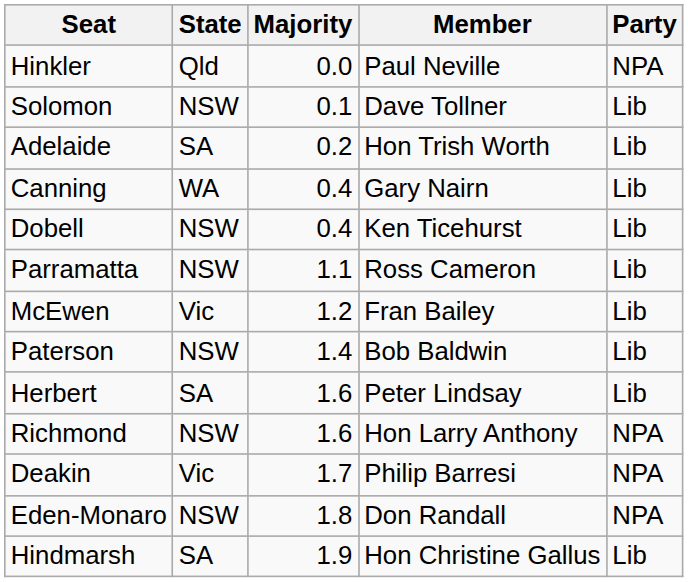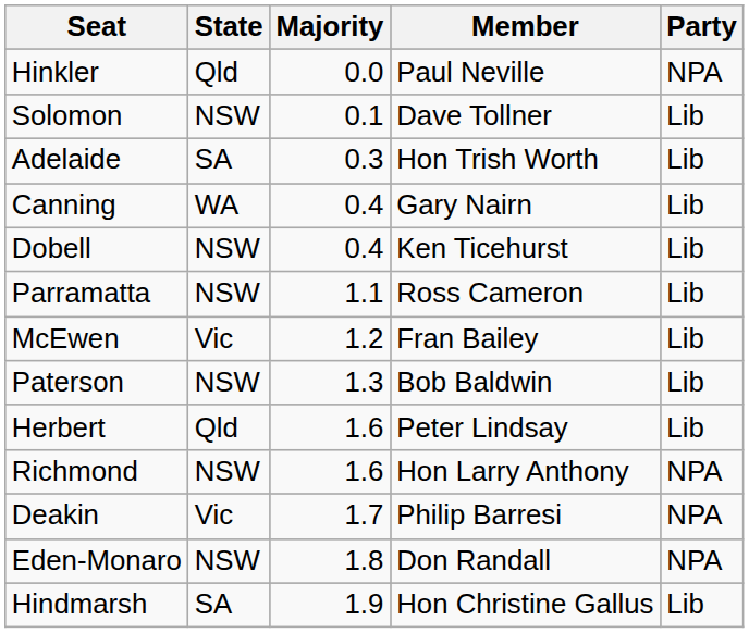 <table class="wikitable">
 <tr>
 <th>Seat</th>
 <th>State</th>
 <th>Majority</th>
 <th>Member</th>
 <th>Party</th>
 </tr>
 <tr>
 <td>Hinkler</td>
 <td>Qld</td>
 <td style="text-align:right;">0.0</td>
 <td>Paul Neville</td>
 <td>NPA</td>
 </tr>
 <tr>
 <td>Solomon</td>
 <td>NSW</td>
 <td style="text-align:right;">0.1</td>
 <td>Dave Tollner</td>
 <td>Lib</td>
 </tr>
 <tr>
 <td>Adelaide</td>
 <td>SA</td>
-<td style="text-align:right;">0.2</td>
+<td style="text-align:right;">0.3</td>
 <td>Hon Trish Worth</td>
 <td>Lib</td>
 </tr>
 <tr>
 <td>Canning</td>
 <td>WA</td>
 <td style="text-align:right;">0.4</td>
 <td>Gary Nairn</td>
 <td>Lib</td>
 </tr>
 <tr>
 <td>Dobell</td>
 <td>NSW</td>
 <td style="text-align:right;">0.4</td>
 <td>Ken Ticehurst</td>
 <td>Lib</td>
 </tr>
 <tr>
 <td>Parramatta</td>
 <td>NSW</td>
 <td style="text-align:right;">1.1</td>
 <td>Ross Cameron</td>
 <td>Lib</td>
 </tr>
 <tr>
 <td>McEwen</td>
 <td>Vic</td>
 <td style="text-align:right;">1.2</td>
 <td>Fran Bailey</td>
 <td>Lib</td>
 </tr>
 <tr>
 <td>Paterson</td>
 <td>NSW</td>
-<td style="text-align:right;">1.4</td>
+<td style="text-align:right;">1.3</td>
 <td>Bob Baldwin</td>
 <td>Lib</td>
 </tr>
 <tr>
 <td>Herbert</td>
-<td>SA</td>
+<td>Qld</td>
 <td style="text-align:right;">1.6</td>
 <td>Peter Lindsay</td>
 <td>Lib</td>
 </tr>
 <tr>
 <td>Richmond</td>
 <td>NSW</td>
 <td style="text-align:right;">1.6</td>
 <td>Hon Larry Anthony</td>
 <td>NPA</td>
 </tr>
 <tr>
 <td>Deakin</td>
 <td>Vic</td>
 <td style="text-align:right;">1.7</td>
 <td>Philip Barresi</td>
 <td>NPA</td>
 </tr>
 <tr>
 <td>Eden-Monaro</td>
 <td>NSW</td>
 <td style="text-align:right;">1.8</td>
 <td>Don Randall</td>
 <td>NPA</td>
 </tr>
 <tr>
 <td>Hindmarsh</td>
 <td>SA</td>
 <td style="text-align:right;">1.9</td>
 <td>Hon Christine Gallus</td>
 <td>Lib</td>
 </tr>
 </table>
